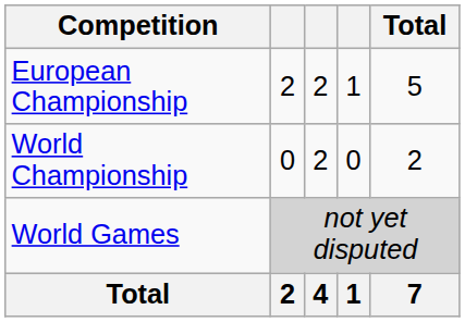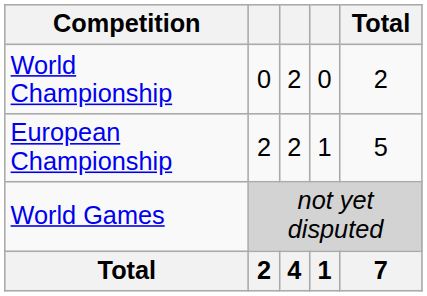 <table class="wikitable" width=30% style="font-size:100%; text-align:center;">
 <tr>
 <th>Competition</th>
 <th></th>
 <th></th>
 <th></th>
 <th>Total</th>
 </tr>
 <tr>
+<td align=left><a href='#'>World Championship</a></td>
+<td>0</td>
+<td>2</td>
+<td>0</td>
+<td>2</td>
+</tr>
+<tr>
 <td align=left><a href='#'>European Championship</a></td>
 <td>2</td>
 <td>2</td>
 <td>1</td>
 <td>5</td>
-</tr>
-<tr>
-<td align=left><a href='#'>World Championship</a></td>
-<td>0</td>
-<td>2</td>
-<td>0</td>
-<td>2</td>
 </tr>
 <tr>
 <td align=left><a href='#'>World Games</a></td>
 <td colspan=4 bgcolor=lightgrey><em>not yet disputed</em></td>
 </tr>
 <tr>
 <th>Total</th>
 <th>2</th>
 <th>4</th>
 <th>1</th>
 <th>7</th>
 </tr>
 </table>
